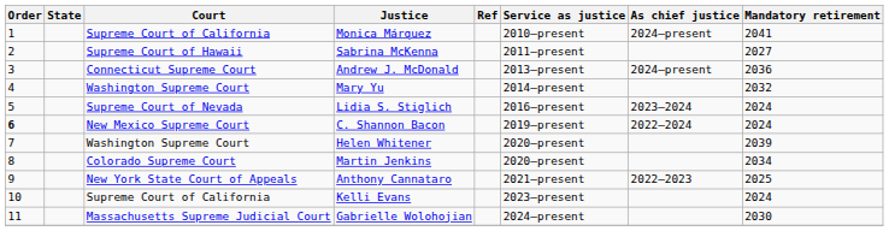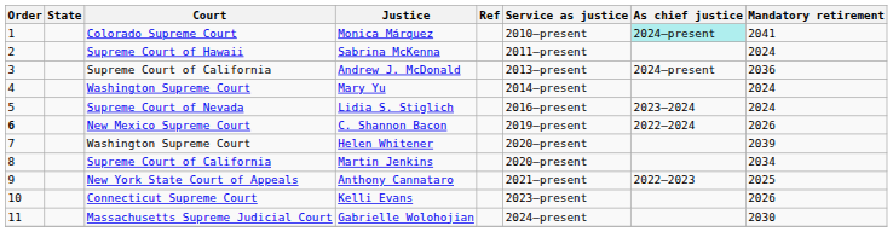 <table class="wikitable sortable">
 <tr>
 <th>Order</th>
 <th>State</th>
 <th>Court</th>
 <th>Justice</th>
 <th>Ref</th>
 <th>Service as justice</th>
 <th>As chief justice</th>
 <th>Mandatory retirement</th>
 </tr>
 <tr>
 <td>1</td>
 <td></td>
-<td><a href='#'>Supreme Court of California</a></td>
+<td><a href='#'>Colorado Supreme Court</a></td>
 <td><a href='#'>Monica Márquez</a></td>
 <td></td>
 <td>2010–present</td>
-<td>2024–present</td>
+<td style="background: paleturquoise;">2024–present</td>
 <td>2041</td>
 </tr>
 <tr>
 <td>2</td>
 <td></td>
 <td><a href='#'>Supreme Court of Hawaii</a></td>
 <td><a href='#'>Sabrina McKenna</a></td>
 <td></td>
 <td>2011–present</td>
 <td align="center"></td>
-<td>2027</td>
+<td>2024</td>
 </tr>
 <tr>
 <td>3</td>
 <td></td>
-<td><a href='#'>Connecticut Supreme Court</a></td>
+<td>Supreme Court of California</td>
 <td><a href='#'>Andrew J. McDonald</a></td>
 <td></td>
 <td>2013–present</td>
 <td>2024–present</td>
 <td>2036</td>
 </tr>
 <tr>
 <td>4</td>
 <td></td>
 <td><a href='#'>Washington Supreme Court</a></td>
 <td><a href='#'>Mary Yu</a></td>
 <td></td>
 <td>2014–present</td>
 <td align="center"></td>
-<td>2032</td>
+<td>2024</td>
 </tr>
 <tr>
 <td>5</td>
 <td></td>
 <td><a href='#'>Supreme Court of Nevada</a></td>
 <td><a href='#'>Lidia S. Stiglich</a></td>
 <td></td>
 <td>2016–present</td>
 <td>2023–2024</td>
 <td>2024</td>
 </tr>
 <tr>
 <td><strong>6</strong></td>
 <td></td>
 <td><a href='#'>New Mexico Supreme Court</a></td>
 <td><a href='#'>C. Shannon Bacon</a></td>
 <td></td>
 <td>2019–present</td>
 <td>2022–2024</td>
-<td>2024</td>
+<td>2026</td>
 </tr>
 <tr>
 <td>7</td>
 <td></td>
 <td>Washington Supreme Court</td>
 <td><a href='#'>Helen Whitener</a></td>
 <td></td>
 <td>2020–present</td>
 <td align="center"></td>
 <td>2039</td>
 </tr>
 <tr>
 <td>8</td>
 <td></td>
-<td><a href='#'>Colorado Supreme Court</a></td>
+<td><a href='#'>Supreme Court of California</a></td>
 <td><a href='#'>Martin Jenkins</a></td>
 <td></td>
 <td>2020–present</td>
 <td align="center"></td>
 <td>2034</td>
 </tr>
 <tr>
 <td>9</td>
 <td></td>
 <td><a href='#'>New York State Court of Appeals</a></td>
 <td><a href='#'>Anthony Cannataro</a></td>
 <td></td>
 <td>2021–present</td>
 <td>2022–2023</td>
 <td>2025</td>
 </tr>
 <tr>
 <td>10</td>
 <td></td>
-<td>Supreme Court of California</td>
+<td><a href='#'>Connecticut Supreme Court</a></td>
 <td><a href='#'>Kelli Evans</a></td>
 <td></td>
 <td>2023–present</td>
 <td align="center"></td>
-<td>2024</td>
+<td>2026</td>
 </tr>
 <tr>
 <td>11</td>
 <td></td>
 <td><a href='#'>Massachusetts Supreme Judicial Court</a></td>
 <td><a href='#'>Gabrielle Wolohojian</a></td>
 <td></td>
 <td>2024–present</td>
 <td align="center"></td>
 <td>2030</td>
 </tr>
 <tr>
 </tr>
 </table>
